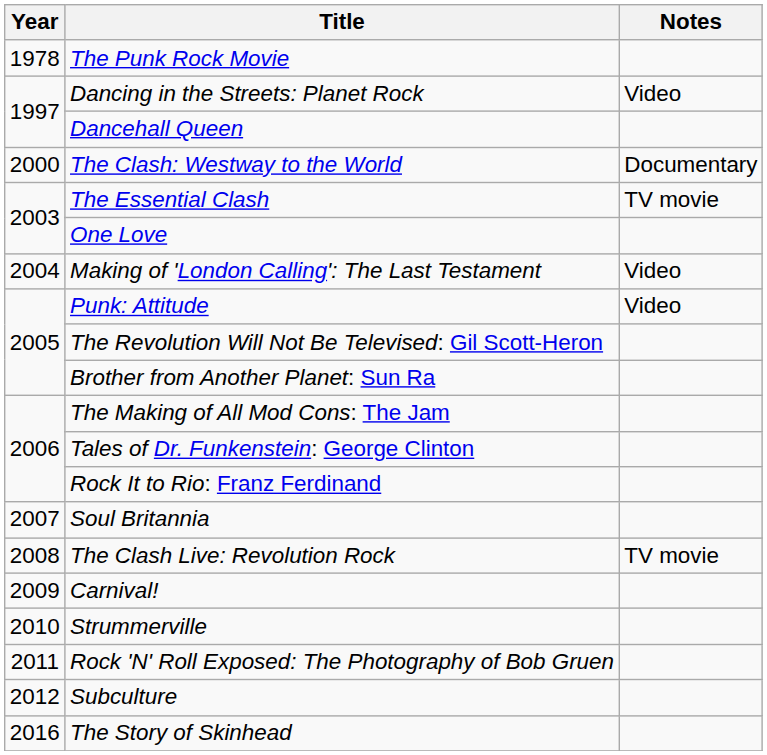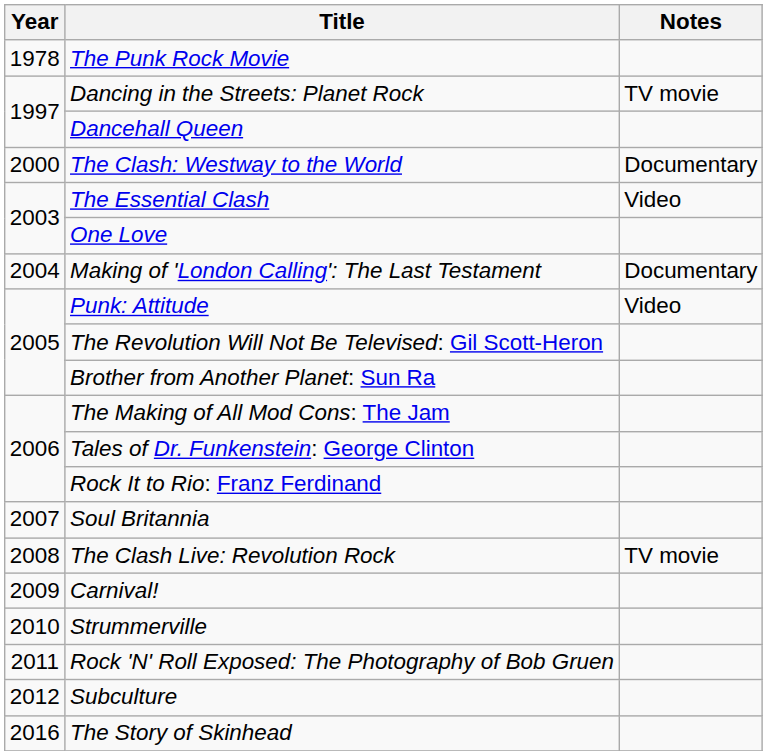 <table class="wikitable sortable">
 <tr>
 <th>Year</th>
 <th>Title</th>
 <th>Notes</th>
 </tr>
 <tr>
 <td style="text-align:center">1978</td>
 <td data-sort-value="Punk Rock Movie"><em><a href='#'>The Punk Rock Movie</a></em></td>
 <td></td>
 </tr>
 <tr>
 <td rowspan="2" style="text-align:center">1997</td>
 <td><em>Dancing in the Streets: Planet Rock</em></td>
-<td>Video</td>
+<td>TV movie</td>
 </tr>
 <tr>
 <td><em><a href='#'>Dancehall Queen</a></em></td>
 <td></td>
 </tr>
 <tr>
 <td style="text-align:center">2000</td>
 <td data-sort-value="Clash Westway to the World"><em><a href='#'>The Clash: Westway to the World</a></em></td>
 <td>Documentary</td>
 </tr>
 <tr>
 <td rowspan="2" style="text-align:center">2003</td>
 <td data-sort-value="Essential Clash"><em><a href='#'>The Essential Clash</a></em></td>
-<td>TV movie</td>
+<td>Video</td>
 </tr>
 <tr>
 <td><em><a href='#'>One Love</a></em></td>
 <td></td>
 </tr>
 <tr>
 <td style="text-align:center">2004</td>
 <td><em>Making of '<a href='#'>London Calling</a>': The Last Testament</em></td>
-<td>Video</td>
+<td>Documentary</td>
 </tr>
 <tr>
 <td rowspan="3" style="text-align:center">2005</td>
 <td><em><a href='#'>Punk: Attitude</a></em></td>
 <td>Video</td>
 </tr>
 <tr>
 <td data-sort-value="Revolution Will Not Be Televised"><em>The Revolution Will Not Be Televised</em>: <a href='#'>Gil Scott-Heron</a></td>
 <td></td>
 </tr>
 <tr>
 <td><em>Brother from Another Planet</em>: <a href='#'>Sun Ra</a></td>
 <td></td>
 </tr>
 <tr>
 <td rowspan="3" style="text-align:center">2006</td>
 <td data-sort-value="Making of All Mode Cons"><em>The Making of All Mod Cons</em>: <a href='#'>The Jam</a></td>
 <td></td>
 </tr>
 <tr>
 <td><em>Tales of <a href='#'>Dr. Funkenstein</a></em>: <a href='#'>George Clinton</a></td>
 <td></td>
 </tr>
 <tr>
 <td><em>Rock It to Rio</em>: <a href='#'>Franz Ferdinand</a></td>
 <td></td>
 </tr>
 <tr>
 <td style="text-align:center">2007</td>
 <td><em>Soul Britannia</em></td>
 <td></td>
 </tr>
 <tr>
 <td style="text-align:center">2008</td>
 <td data-sort-value="Clash Live Revolution Rock"><em>The Clash Live: Revolution Rock</em></td>
 <td>TV movie</td>
 </tr>
 <tr>
 <td style="text-align:center">2009</td>
 <td><em>Carnival!</em></td>
 <td></td>
 </tr>
 <tr>
 <td style="text-align:center">2010</td>
 <td><em>Strummerville</em></td>
 <td></td>
 </tr>
 <tr>
 <td style="text-align:center">2011</td>
 <td data-sort-value="Rock and Roll Exposed"><em>Rock 'N' Roll Exposed: The Photography of Bob Gruen</em></td>
 <td></td>
 </tr>
 <tr>
 <td style="text-align:center">2012</td>
 <td><em>Subculture</em></td>
 <td></td>
 </tr>
 <tr>
 <td style="text-align:center">2016</td>
 <td><em>The Story of Skinhead</em></td>
 <td></td>
 </tr>
 </table>
